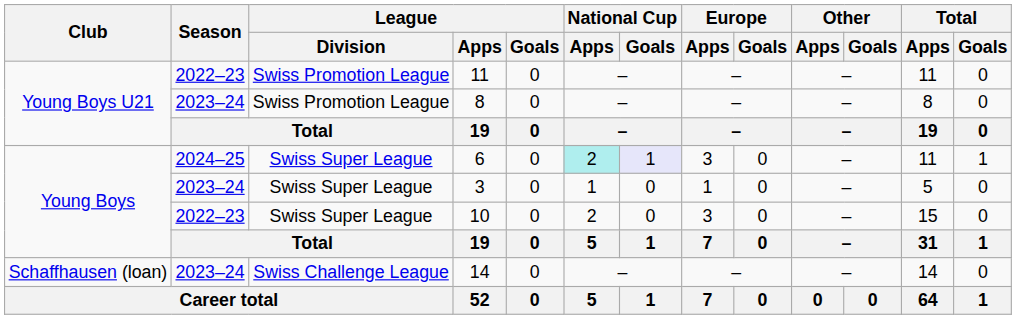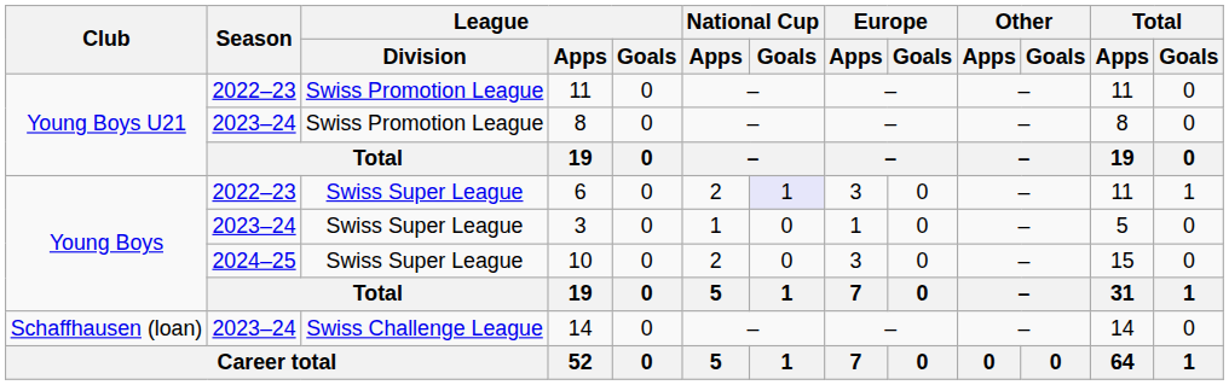 <table class="wikitable" style="text-align:center">
 <tr>
 <th rowspan="2">Club</th>
 <th rowspan="2">Season</th>
 <th colspan="3">League</th>
 <th colspan="2">National Cup</th>
 <th colspan="2">Europe</th>
 <th colspan="2">Other</th>
 <th colspan="2">Total</th>
 </tr>
 <tr>
 <th>Division</th>
 <th>Apps</th>
 <th>Goals</th>
 <th>Apps</th>
 <th>Goals</th>
 <th>Apps</th>
 <th>Goals</th>
 <th>Apps</th>
 <th>Goals</th>
 <th>Apps</th>
 <th>Goals</th>
 </tr>
 <tr>
 <td rowspan="3"><a href='#'>Young Boys U21</a></td>
 <td><a href='#'>2022–23</a></td>
 <td><a href='#'>Swiss Promotion League</a></td>
 <td>11</td>
 <td>0</td>
 <td colspan="2">–</td>
 <td colspan="2">–</td>
 <td colspan="2">–</td>
 <td>11</td>
 <td>0</td>
 </tr>
 <tr>
 <td><a href='#'>2023–24</a></td>
 <td>Swiss Promotion League</td>
 <td>8</td>
 <td>0</td>
 <td colspan="2">–</td>
 <td colspan="2">–</td>
 <td colspan="2">–</td>
 <td>8</td>
 <td>0</td>
 </tr>
 <tr>
 <th colspan="2">Total</th>
 <th>19</th>
 <th>0</th>
 <th colspan="2">–</th>
 <th colspan="2">–</th>
 <th colspan="2">–</th>
 <th>19</th>
 <th>0</th>
 </tr>
 <tr>
 <td rowspan="4"><a href='#'>Young Boys</a></td>
-<td><a href='#'>2024–25</a></td>
+<td><a href='#'>2022–23</a></td>
 <td><a href='#'>Swiss Super League</a></td>
 <td>6</td>
 <td>0</td>
-<td style="background: paleturquoise;">2</td>
+<td>2</td>
 <td style="background: lavender;">1</td>
 <td>3</td>
 <td>0</td>
 <td colspan="2">–</td>
 <td>11</td>
 <td>1</td>
 </tr>
 <tr>
 <td><a href='#'>2023–24</a></td>
 <td>Swiss Super League</td>
 <td>3</td>
 <td>0</td>
 <td>1</td>
 <td>0</td>
 <td>1</td>
 <td>0</td>
 <td colspan="2">–</td>
 <td>5</td>
 <td>0</td>
 </tr>
 <tr>
-<td><a href='#'>2022–23</a></td>
+<td><a href='#'>2024–25</a></td>
 <td>Swiss Super League</td>
 <td>10</td>
 <td>0</td>
 <td>2</td>
 <td>0</td>
 <td>3</td>
 <td>0</td>
 <td colspan="2">–</td>
 <td>15</td>
 <td>0</td>
 </tr>
 <tr>
 <th colspan="2">Total</th>
 <th>19</th>
 <th>0</th>
 <th>5</th>
 <th>1</th>
 <th>7</th>
 <th>0</th>
 <th colspan="2">–</th>
 <th>31</th>
 <th>1</th>
 </tr>
 <tr>
 <td><a href='#'>Schaffhausen</a> (loan)</td>
 <td><a href='#'>2023–24</a></td>
 <td><a href='#'>Swiss Challenge League</a></td>
 <td>14</td>
 <td>0</td>
 <td colspan="2">–</td>
 <td colspan="2">–</td>
 <td colspan="2">–</td>
 <td>14</td>
 <td>0</td>
 </tr>
 <tr>
 <th colspan="3">Career total</th>
 <th>52</th>
 <th>0</th>
 <th>5</th>
 <th>1</th>
 <th>7</th>
 <th>0</th>
 <th>0</th>
 <th>0</th>
 <th>64</th>
 <th>1</th>
 </tr>
 </table>
